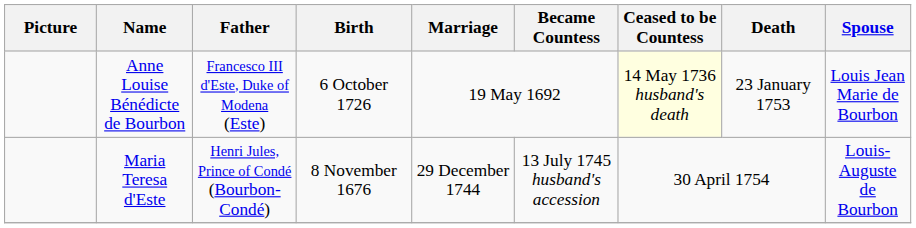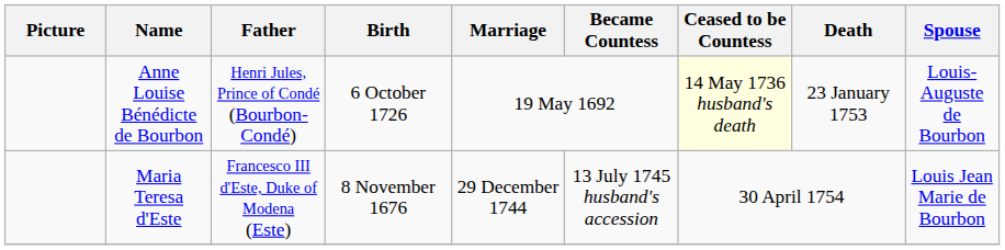 <table width=95% class="wikitable">
 <tr>
 <th width = "8%">Picture</th>
 <th width = "8%">Name</th>
 <th width = "9%">Father</th>
 <th width = "10%">Birth</th>
 <th width = "9%">Marriage</th>
 <th width = "9%">Became Countess</th>
 <th width = "9%">Ceased to be Countess</th>
 <th width = "9%">Death</th>
 <th width = "7%"><a href='#'>Spouse</a></th>
 </tr>
 <tr>
 <td align=center></td>
 <td align=center><a href='#'>Anne Louise Bénédicte de Bourbon</a></td>
-<td align="center"><small><a href='#'>Francesco III d'Este, Duke of Modena</a></small><br>(<a href='#'>Este</a>)</td>
+<td align="center"><small><a href='#'>Henri Jules, Prince of Condé</a></small><br>(<a href='#'>Bourbon-Condé</a>)</td>
 <td align="center">6 October 1726</td>
 <td align="center" colspan="2">19 May 1692</td>
 <td align="center" style="background: lightyellow;">14 May 1736<br><em>husband's death</em></td>
 <td align="center">23 January 1753</td>
-<td align="center"><a href='#'>Louis Jean Marie de Bourbon</a></td>
+<td align="center"><a href='#'>Louis-Auguste de Bourbon</a></td>
 </tr>
 <tr>
 <td align=center></td>
 <td align=center><a href='#'>Maria Teresa d'Este</a></td>
-<td align="center"><small><a href='#'>Henri Jules, Prince of Condé</a></small><br>(<a href='#'>Bourbon-Condé</a>)</td>
+<td align="center"><small><a href='#'>Francesco III d'Este, Duke of Modena</a></small><br>(<a href='#'>Este</a>)</td>
 <td align="center">8 November 1676</td>
 <td align="center">29 December 1744</td>
 <td align="center">13 July 1745<br><em>husband's accession</em></td>
 <td align="center" colspan="2">30 April 1754</td>
-<td align="center"><a href='#'>Louis-Auguste de Bourbon</a></td>
+<td align="center"><a href='#'>Louis Jean Marie de Bourbon</a></td>
 </tr>
 <tr>
 </tr>
 </table>
